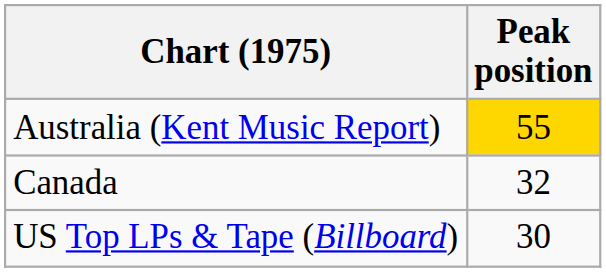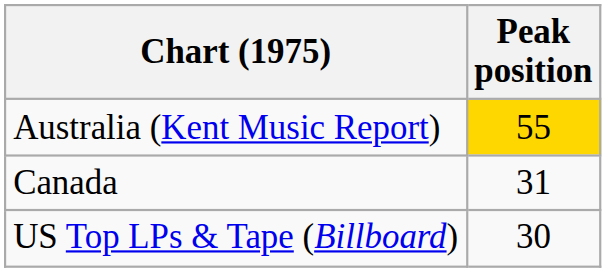 <table class="wikitable">
 <tr>
 <th>Chart (1975)</th>
 <th>Peak<br> position</th>
 </tr>
 <tr>
 <td>Australia (<a href='#'>Kent Music Report</a>)</td>
 <td style="background: gold; text-align:center;">55</td>
 </tr>
 <tr>
 <td>Canada</td>
-<td align="center">32</td>
+<td align="center">31</td>
 </tr>
 <tr>
 <td>US <a href='#'>Top LPs & Tape</a> (<em><a href='#'>Billboard</a></em>)</td>
 <td align="center">30</td>
 </tr>
 </table>
